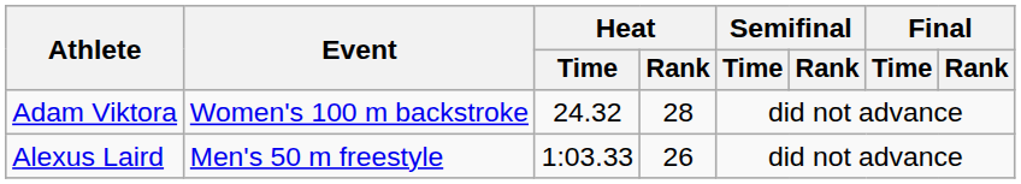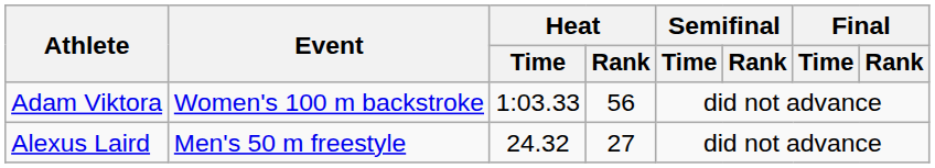 <table class=wikitable style="font-size:90%">
 <tr>
 <th rowspan="2">Athlete</th>
 <th rowspan="2">Event</th>
 <th colspan="2">Heat</th>
 <th colspan="2">Semifinal</th>
 <th colspan="2">Final</th>
 </tr>
 <tr style="font-size:95%">
 <th>Time</th>
 <th>Rank</th>
 <th>Time</th>
 <th>Rank</th>
 <th>Time</th>
 <th>Rank</th>
 </tr>
 <tr align=center>
 <td align=left><a href='#'>Adam Viktora</a></td>
 <td align=left><a href='#'>Women's 100 m backstroke</a></td>
-<td>24.32</td>
-<td>28</td>
+<td>1:03.33</td>
+<td>56</td>
 <td colspan="4">did not advance</td>
 </tr>
 <tr align=center>
 <td align=left><a href='#'>Alexus Laird</a></td>
 <td align=left><a href='#'>Men's 50 m freestyle</a></td>
-<td>1:03.33</td>
-<td>26</td>
+<td>24.32</td>
+<td>27</td>
 <td colspan="4">did not advance</td>
 </tr>
 </table>
